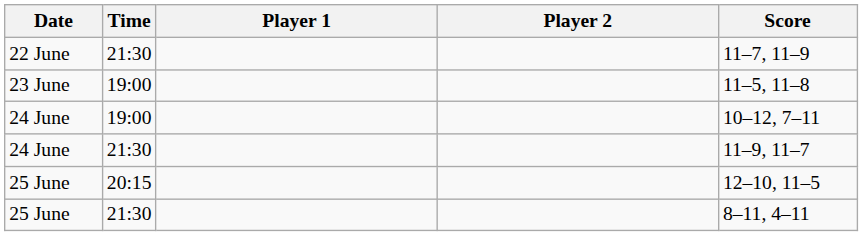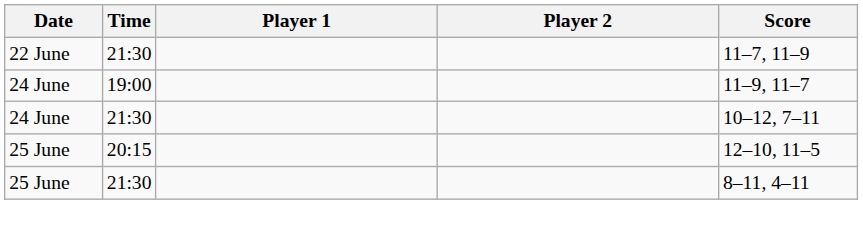 <table class="sortable wikitable" style="font-size:90%">
 <tr>
 <th width="65">Date</th>
 <th width="30">Time</th>
 <th width="200">Player 1</th>
 <th width="200">Player 2</th>
 <th width="95">Score</th>
 </tr>
 <tr>
 <td>22 June</td>
 <td>21:30</td>
 <td><strong></strong></td>
 <td></td>
 <td>11–7, 11–9</td>
 </tr>
 <tr>
-<td>23 June</td>
-<td>19:00</td>
-<td><strong> </strong></td>
-<td></td>
-<td>11–5, 11–8</td>
-</tr>
-<tr>
 <td>24 June</td>
 <td>19:00</td>
 <td><strong></strong></td>
 <td></td>
-<td>10–12, 7–11</td>
+<td>11–9, 11–7</td>
 </tr>
 <tr>
 <td>24 June</td>
 <td>21:30</td>
 <td></td>
 <td><strong></strong></td>
-<td>11–9, 11–7</td>
+<td>10–12, 7–11</td>
 </tr>
 <tr>
 <td>25 June</td>
 <td>20:15</td>
 <td><strong></strong></td>
 <td></td>
 <td>12–10, 11–5</td>
 </tr>
 <tr>
 <td>25 June</td>
 <td>21:30</td>
 <td></td>
 <td><strong></strong></td>
 <td>8–11, 4–11</td>
 </tr>
 </table>
